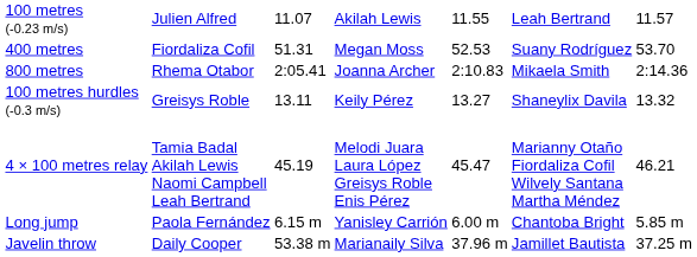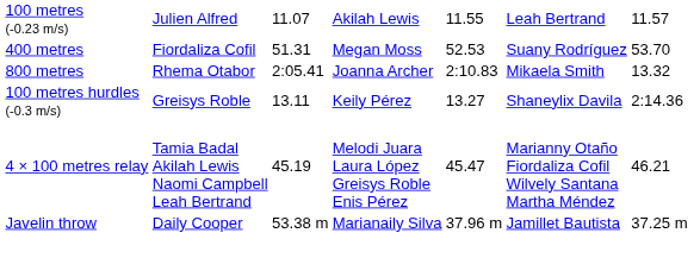 <table>
 <tr>
 <td><a href='#'>100 metres</a> <br> <small>(-0.23 m/s)</small></td>
 <td align=left><a href='#'>Julien Alfred</a> <br> </td>
 <td>11.07</td>
 <td align=left><a href='#'>Akilah Lewis</a> <br> </td>
 <td>11.55</td>
 <td align=left><a href='#'>Leah Bertrand</a> <br> </td>
 <td>11.57</td>
 </tr>
 <tr>
 <td><a href='#'>400 metres</a></td>
 <td align=left><a href='#'>Fiordaliza Cofil</a> <br> </td>
 <td>51.31</td>
 <td align=left><a href='#'>Megan Moss</a> <br> </td>
 <td>52.53</td>
 <td align=left><a href='#'>Suany Rodríguez</a> <br> </td>
 <td>53.70</td>
 </tr>
 <tr>
 <td><a href='#'>800 metres</a></td>
 <td align=left><a href='#'>Rhema Otabor</a> <br> </td>
 <td>2:05.41</td>
 <td align=left><a href='#'>Joanna Archer</a> <br> </td>
 <td>2:10.83</td>
 <td align=left><a href='#'>Mikaela Smith</a> <br> </td>
-<td>2:14.36</td>
+<td>13.32</td>
 </tr>
 <tr>
 <td><a href='#'>100 metres hurdles</a> <br> <small>(-0.3 m/s)</small></td>
 <td align=left><a href='#'>Greisys Roble</a> <br> </td>
 <td>13.11</td>
 <td align=left><a href='#'>Keily Pérez</a> <br> </td>
 <td>13.27</td>
 <td align=left><a href='#'>Shaneylix Davila</a> <br> </td>
-<td>13.32</td>
+<td>2:14.36</td>
 </tr>
 <tr>
 <td><a href='#'>4 × 100 metres relay</a></td>
 <td align=left> <br> <a href='#'>Tamia Badal</a><br><a href='#'>Akilah Lewis</a><br><a href='#'>Naomi Campbell</a><br><a href='#'>Leah Bertrand</a></td>
 <td>45.19</td>
 <td align=left> <br> <a href='#'>Melodi Juara</a><br><a href='#'>Laura López</a><br><a href='#'>Greisys Roble</a><br><a href='#'>Enis Pérez</a></td>
 <td>45.47</td>
 <td align=left> <br> <a href='#'>Marianny Otaño</a><br><a href='#'>Fiordaliza Cofil</a><br><a href='#'>Wilvely Santana</a><br><a href='#'>Martha Méndez</a></td>
 <td>46.21</td>
 </tr>
 <tr>
-<td><a href='#'>Long jump</a></td>
-<td align=left><a href='#'>Paola Fernández</a> <br> </td>
-<td>6.15 m</td>
-<td align=left><a href='#'>Yanisley Carrión</a> <br> </td>
-<td>6.00 m</td>
-<td align=left><a href='#'>Chantoba Bright</a> <br> </td>
-<td>5.85 m</td>
-</tr>
-<tr>
 <td><a href='#'>Javelin throw</a></td>
 <td align=left><a href='#'>Daily Cooper</a> <br> </td>
 <td>53.38 m</td>
 <td align=left><a href='#'>Marianaily Silva</a> <br> </td>
 <td>37.96 m</td>
 <td align=left><a href='#'>Jamillet  Bautista</a> <br> </td>
 <td>37.25 m</td>
 </tr>
 </table>
